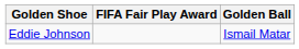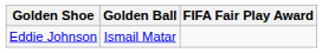 <table class=wikitable style="text-align:center; margin:auto">
 <tr>
 <th>Golden Shoe</th>
+<th>Golden Ball</th>
 <th>FIFA Fair Play Award</th>
-<th>Golden Ball</th>
 </tr>
 <tr>
 <td> <a href='#'>Eddie Johnson</a></td>
+<td> <a href='#'>Ismail Matar</a></td>
 <td></td>
-<td> <a href='#'>Ismail Matar</a></td>
 </tr>
 </table>
